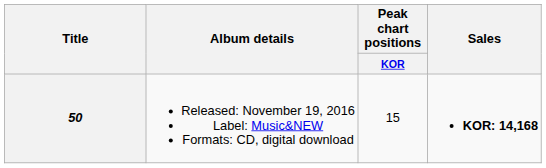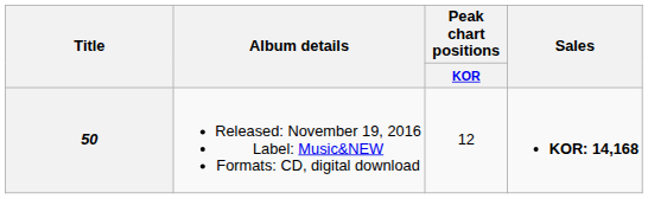 <table class="wikitable plainrowheaders" style="text-align:center;">
 <tr>
 <th scope="col" rowspan="2" width="170">Title</th>
 <th scope="col" rowspan="2">Album details</th>
 <th scope="col" colspan="1" style="width:5em;">Peak chart positions</th>
 <th scope="col" rowspan="2">Sales</th>
 </tr>
 <tr>
 <th><small><a href='#'>KOR</a></small><br></th>
 </tr>
 <tr>
 <th scope="row"><em>50</em></th>
 <td><br><ul><li>Released: November 19, 2016</li><li>Label: <a href='#'>Music&NEW</a></li><li>Formats: CD, digital download</li></ul></td>
-<td>15</td>
+<td>12</td>
 <td><strong><br><ul><li>KOR: 14,168</li></ul></strong></td>
 </tr>
 </table>
